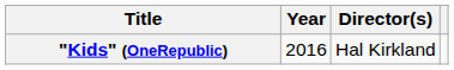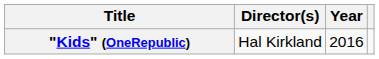 <table class="wikitable plainrowheaders" style="text-align:center;">
 <tr>
 <th width="230">Title</th>
+<th>Director(s)</th>
 <th>Year</th>
-<th>Director(s)</th>
 <th></th>
 </tr>
 <tr>
 <th scope="row">"<a href='#'>Kids</a>" <small>(<a href='#'>OneRepublic</a>)</small></th>
+<td>Hal Kirkland</td>
 <td>2016</td>
-<td>Hal Kirkland</td>
 <td></td>
 </tr>
 </table>
